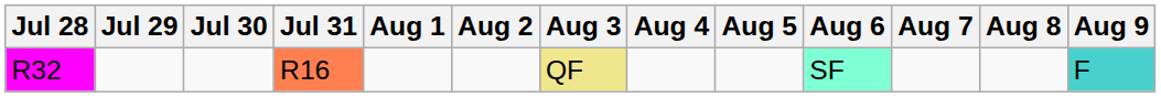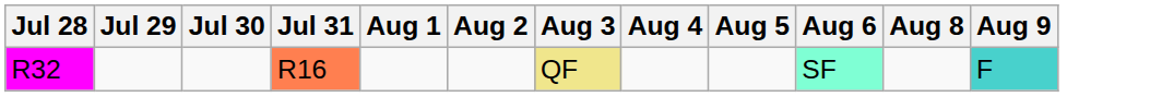 <table class="wikitable olympic-schedule Boxing">
 <tr>
 <th>Jul 28</th>
 <th>Jul 29</th>
 <th>Jul 30</th>
 <th>Jul 31</th>
 <th>Aug 1</th>
 <th>Aug 2</th>
 <th>Aug 3</th>
 <th>Aug 4</th>
 <th>Aug 5</th>
 <th>Aug 6</th>
-<th>Aug 7</th>
 <th>Aug 8</th>
 <th>Aug 9</th>
 </tr>
 <tr>
 <td bgcolor="#FF00FF" class="roundof32">R32</td>
 <td></td>
 <td></td>
 <td bgcolor="#FF7F50" class="roundof16">R16</td>
 <td></td>
 <td></td>
 <td bgcolor="#F0E68C" class="quarterfinals">QF</td>
 <td></td>
 <td></td>
 <td bgcolor="#7FFFD4" class="semifinals">SF</td>
 <td></td>
-<td></td>
 <td bgcolor="#48D1CC" class="final">F</td>
 </tr>
 </table>
